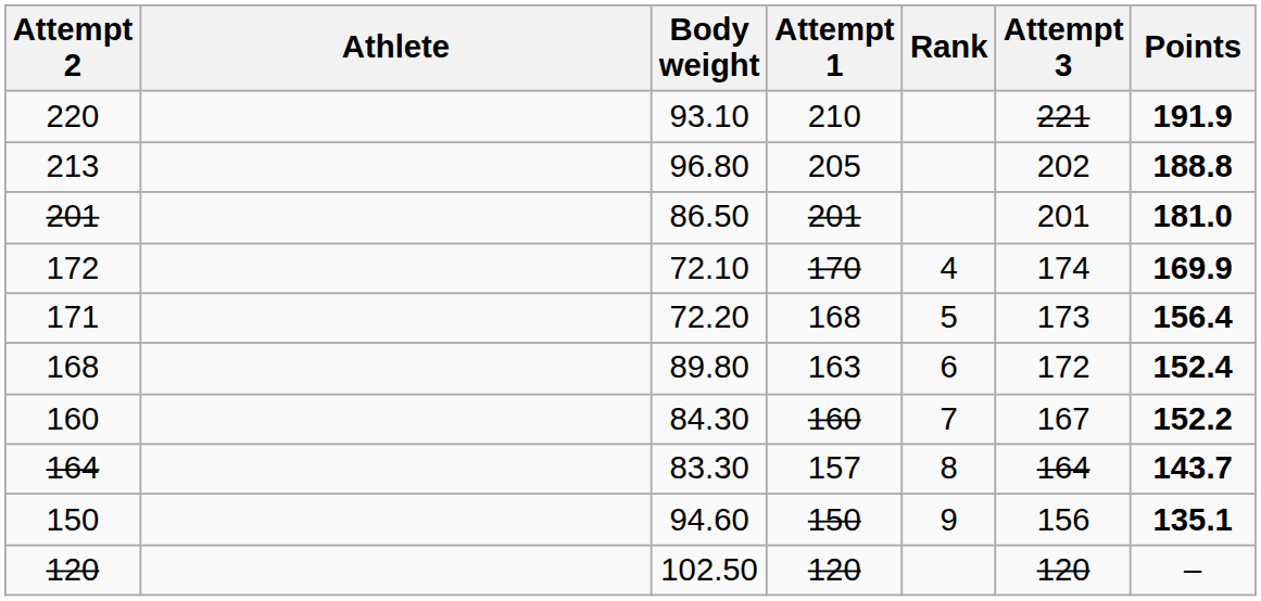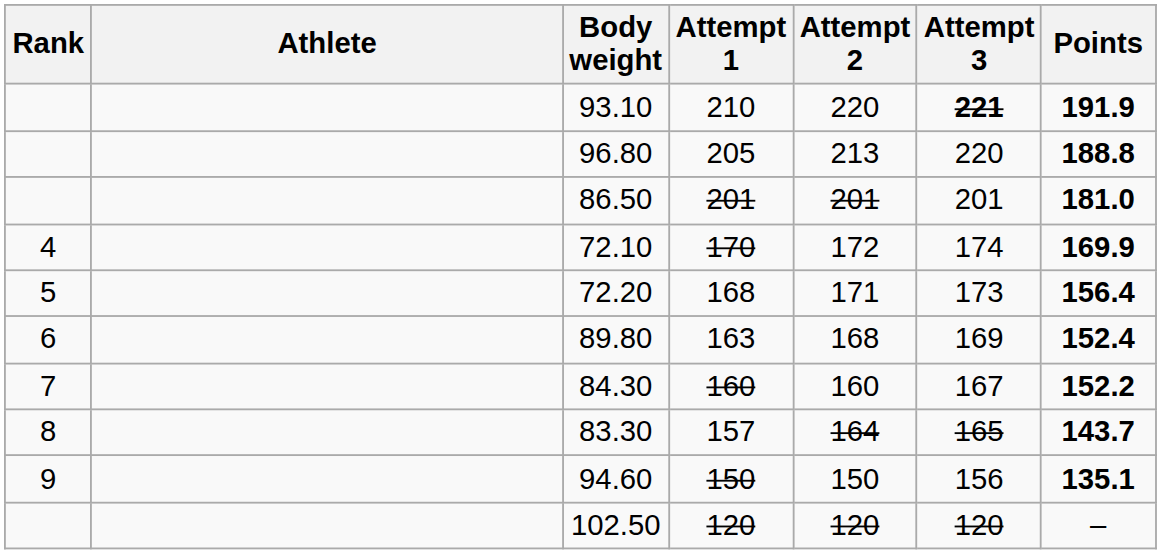 <table class = "wikitable" style="text-align:center;">
 <tr>
-<th width=40>Attempt 2</th>
+<th width=40>Rank</th>
 <th width=250>Athlete</th>
 <th>Body<br>weight</th>
 <th width=40>Attempt 1</th>
-<th width=40>Rank</th>
+<th width=40>Attempt 2</th>
 <th width=40>Attempt 3</th>
 <th width=55>Points</th>
 </tr>
 <tr>
-<td>220</td>
+<td></td>
 <td align=left></td>
 <td>93.10</td>
 <td>210</td>
-<td></td>
-<td><s>221</s></td>
+<td>220</td>
+<td><strong><s>221</s></strong></td>
 <td><strong>191.9</strong></td>
 </tr>
 <tr>
-<td>213</td>
+<td></td>
 <td align=left></td>
 <td>96.80</td>
 <td>205</td>
-<td></td>
-<td>202</td>
+<td>213</td>
+<td>220</td>
 <td><strong>188.8</strong></td>
 </tr>
 <tr>
-<td><s>201</s></td>
+<td></td>
 <td align=left></td>
 <td>86.50</td>
 <td><s>201</s></td>
-<td></td>
+<td><s>201</s></td>
 <td>201</td>
 <td><strong>181.0</strong></td>
 </tr>
 <tr>
-<td>172</td>
+<td>4</td>
 <td align=left></td>
 <td>72.10</td>
 <td><s>170</s></td>
-<td>4</td>
+<td>172</td>
 <td>174</td>
 <td><strong>169.9</strong></td>
 </tr>
 <tr>
-<td>171</td>
+<td>5</td>
 <td align=left></td>
 <td>72.20</td>
 <td>168</td>
-<td>5</td>
+<td>171</td>
 <td>173</td>
 <td><strong>156.4</strong></td>
 </tr>
 <tr>
-<td>168</td>
+<td>6</td>
 <td align=left></td>
 <td>89.80</td>
 <td>163</td>
-<td>6</td>
-<td>172</td>
+<td>168</td>
+<td>169</td>
 <td><strong>152.4</strong></td>
 </tr>
 <tr>
-<td>160</td>
+<td>7</td>
 <td align=left></td>
 <td>84.30</td>
 <td><s>160</s></td>
-<td>7</td>
+<td>160</td>
 <td>167</td>
 <td><strong>152.2</strong></td>
 </tr>
 <tr>
-<td><s>164</s></td>
+<td>8</td>
 <td align=left></td>
 <td>83.30</td>
 <td>157</td>
-<td>8</td>
 <td><s>164</s></td>
+<td><s>165</s></td>
 <td><strong>143.7</strong></td>
 </tr>
 <tr>
-<td>150</td>
+<td>9</td>
 <td align=left></td>
 <td>94.60</td>
 <td><s>150</s></td>
-<td>9</td>
+<td>150</td>
 <td>156</td>
 <td><strong>135.1</strong></td>
 </tr>
 <tr>
-<td><s>120</s></td>
+<td></td>
 <td align="left"></td>
 <td>102.50</td>
 <td><s>120</s></td>
-<td></td>
+<td><s>120</s></td>
 <td><s>120</s></td>
 <td>–</td>
 </tr>
 </table>
